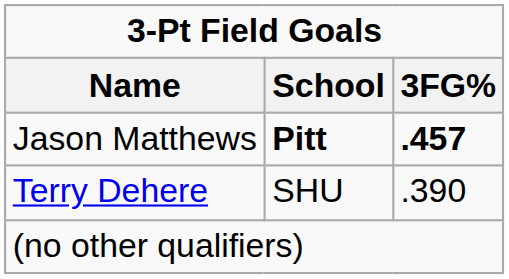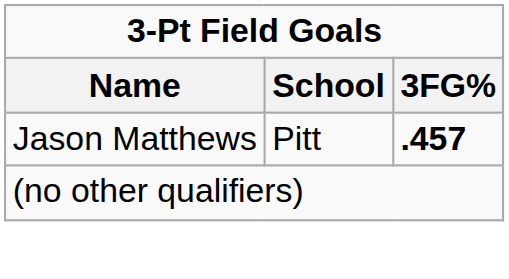 <table class="wikitable">
 <tr>
 <td colspan=3 style="text-align:center;"><strong>3-Pt Field Goals</strong></td>
 </tr>
 <tr>
 <th>Name</th>
 <th>School</th>
 <th>3FG%</th>
 </tr>
 <tr>
 <td>Jason Matthews</td>
-<td><strong>Pitt</strong></td>
+<td>Pitt</td>
 <td><strong>.457</strong></td>
-</tr>
-<tr>
-<td><a href='#'>Terry Dehere</a></td>
-<td>SHU</td>
-<td>.390</td>
 </tr>
 <tr>
 <td colspan=3>(no other qualifiers)</td>
 </tr>
 </table>
